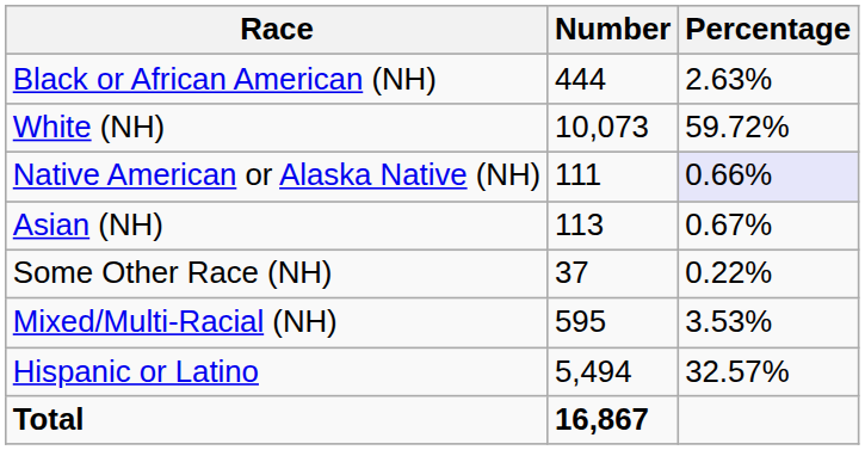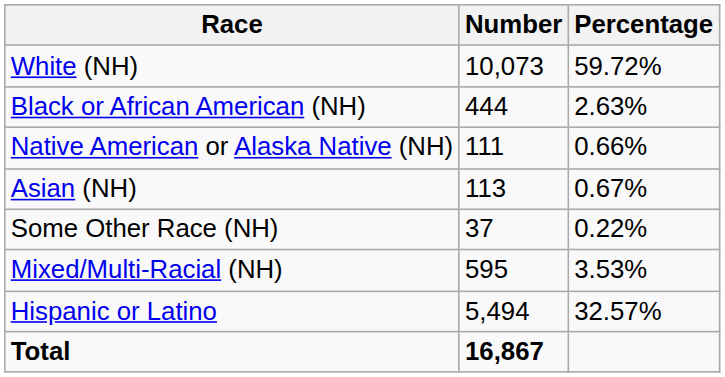 <table class="wikitable">
 <tr>
 <th>Race</th>
 <th>Number</th>
 <th>Percentage</th>
 </tr>
 <tr>
+<td><a href='#'>White</a> (NH)</td>
+<td>10,073</td>
+<td>59.72%</td>
+</tr>
+<tr>
 <td><a href='#'>Black or African American</a> (NH)</td>
 <td>444</td>
 <td>2.63%</td>
 </tr>
 <tr>
-<td><a href='#'>White</a> (NH)</td>
-<td>10,073</td>
-<td>59.72%</td>
-</tr>
-<tr>
 <td><a href='#'>Native American</a> or <a href='#'>Alaska Native</a> (NH)</td>
 <td>111</td>
-<td style="background: lavender;">0.66%</td>
+<td>0.66%</td>
 </tr>
 <tr>
 <td><a href='#'>Asian</a> (NH)</td>
 <td>113</td>
 <td>0.67%</td>
 </tr>
 <tr>
 <td>Some Other Race (NH)</td>
 <td>37</td>
 <td>0.22%</td>
 </tr>
 <tr>
 <td><a href='#'>Mixed/Multi-Racial</a> (NH)</td>
 <td>595</td>
 <td>3.53%</td>
 </tr>
 <tr>
 <td><a href='#'>Hispanic or Latino</a></td>
 <td>5,494</td>
 <td>32.57%</td>
 </tr>
 <tr>
 <td><strong>Total</strong></td>
 <td><strong>16,867</strong></td>
 <td></td>
 </tr>
 </table>
